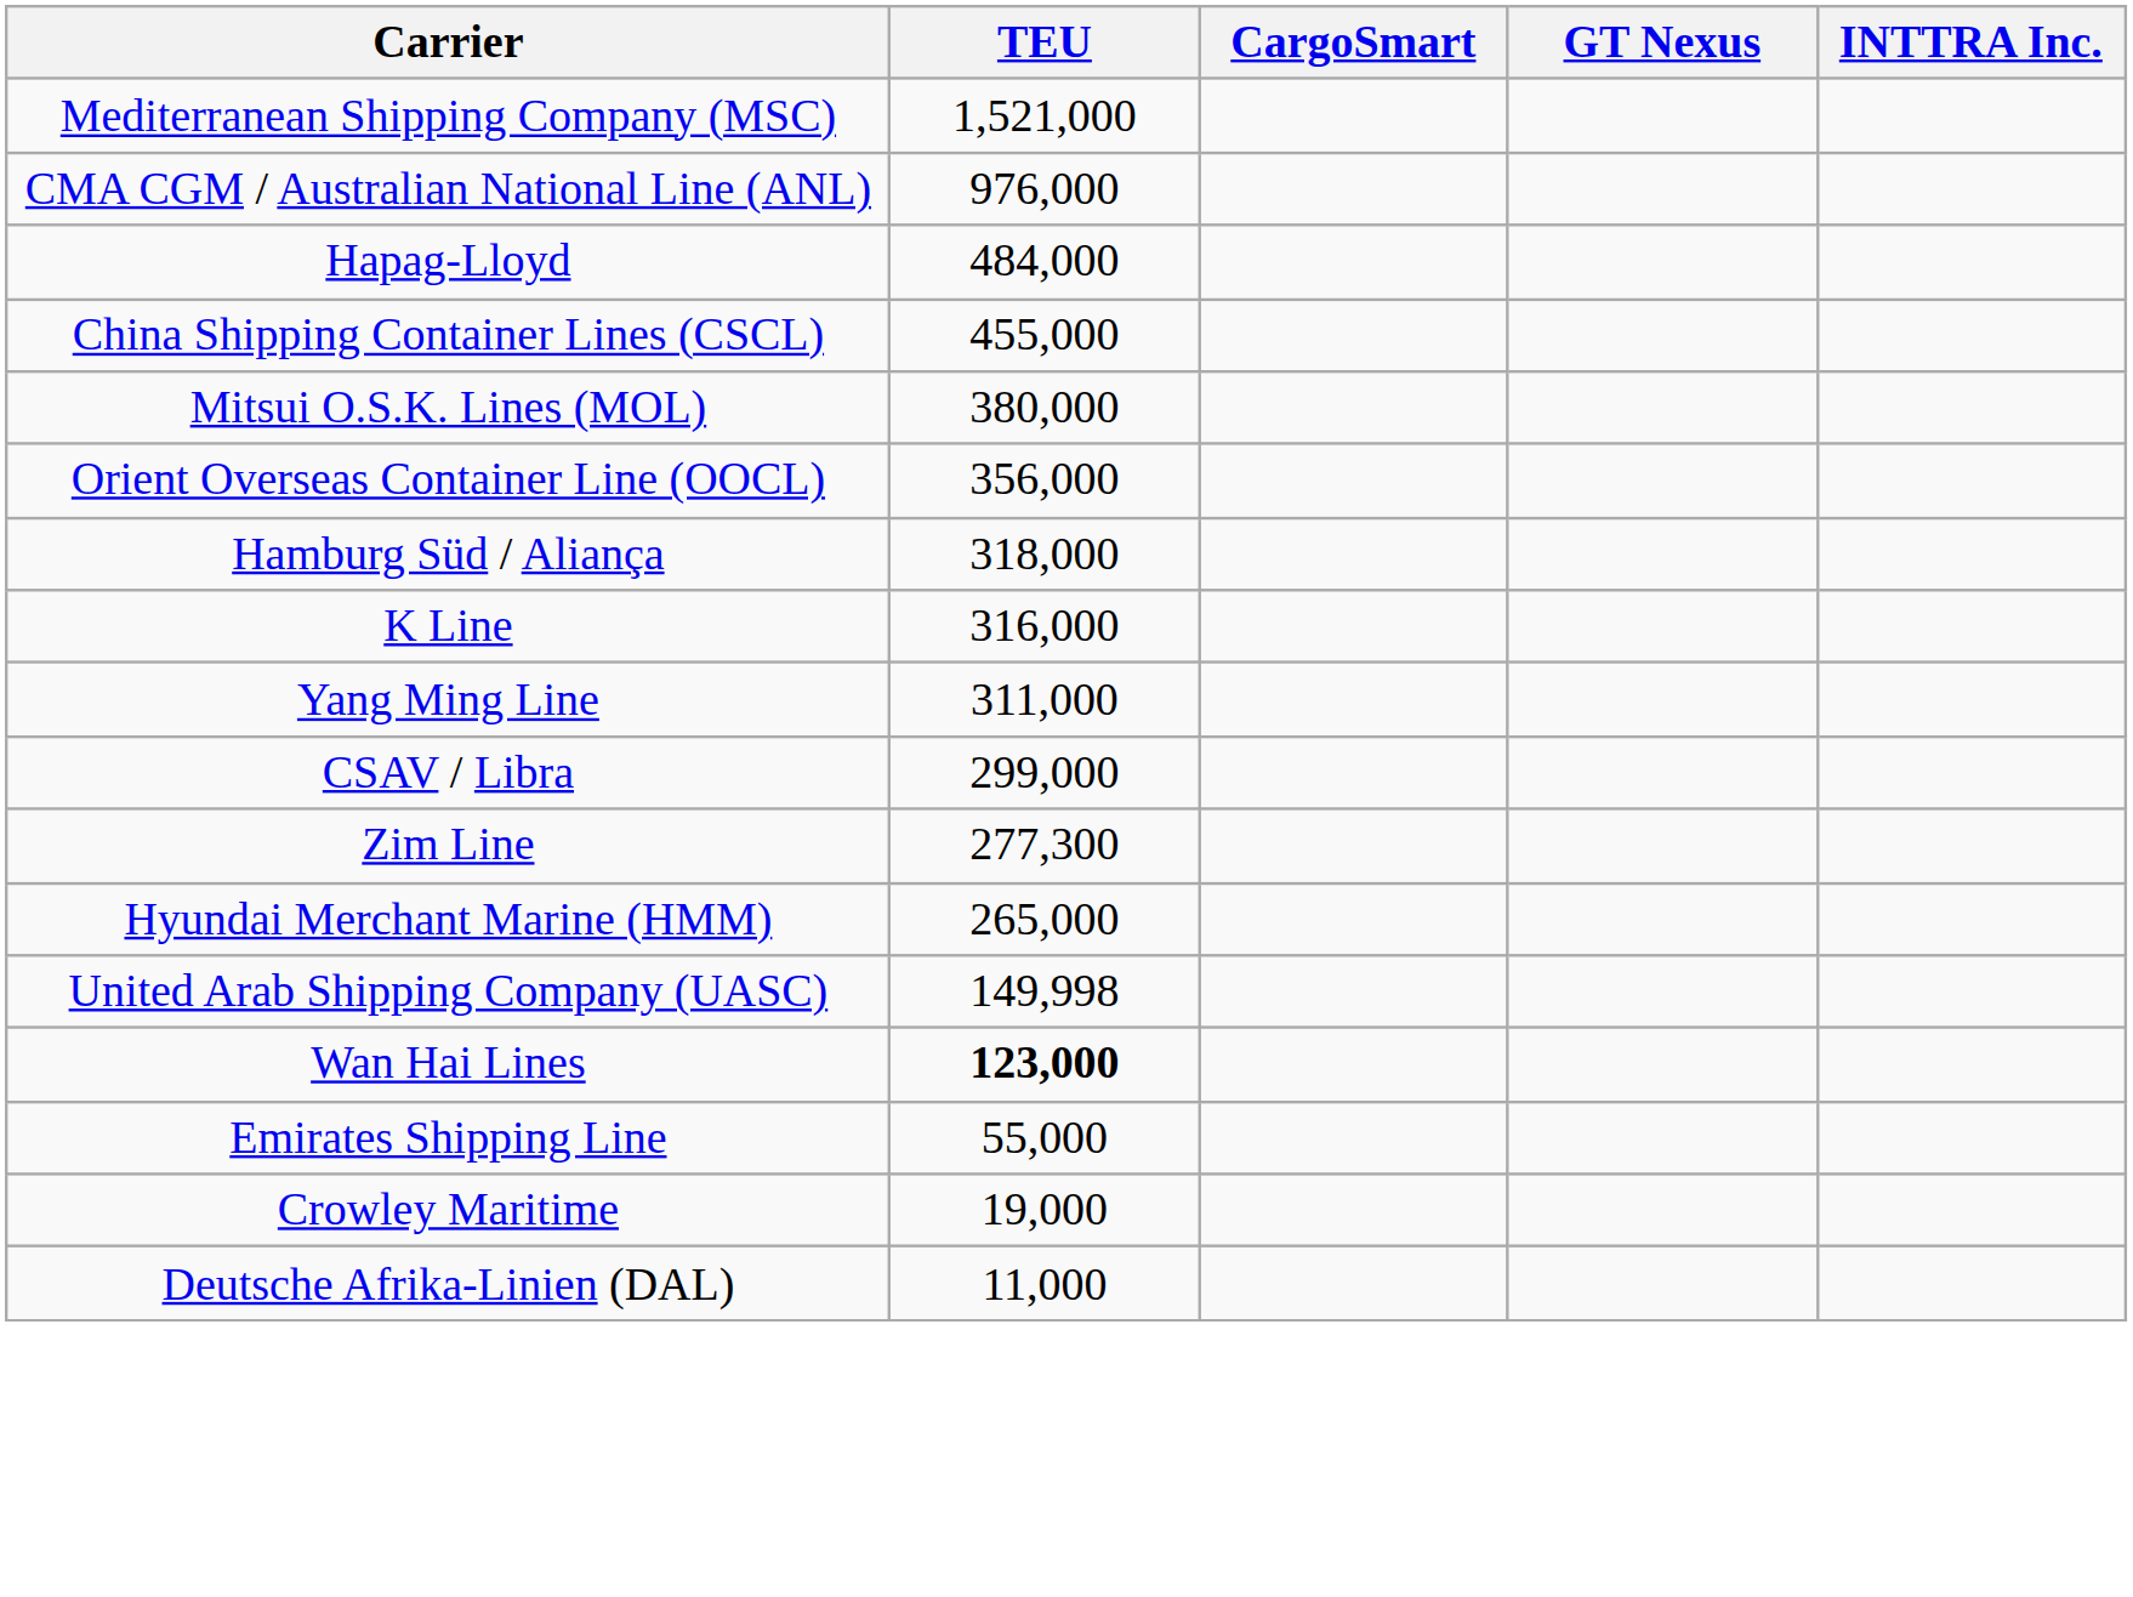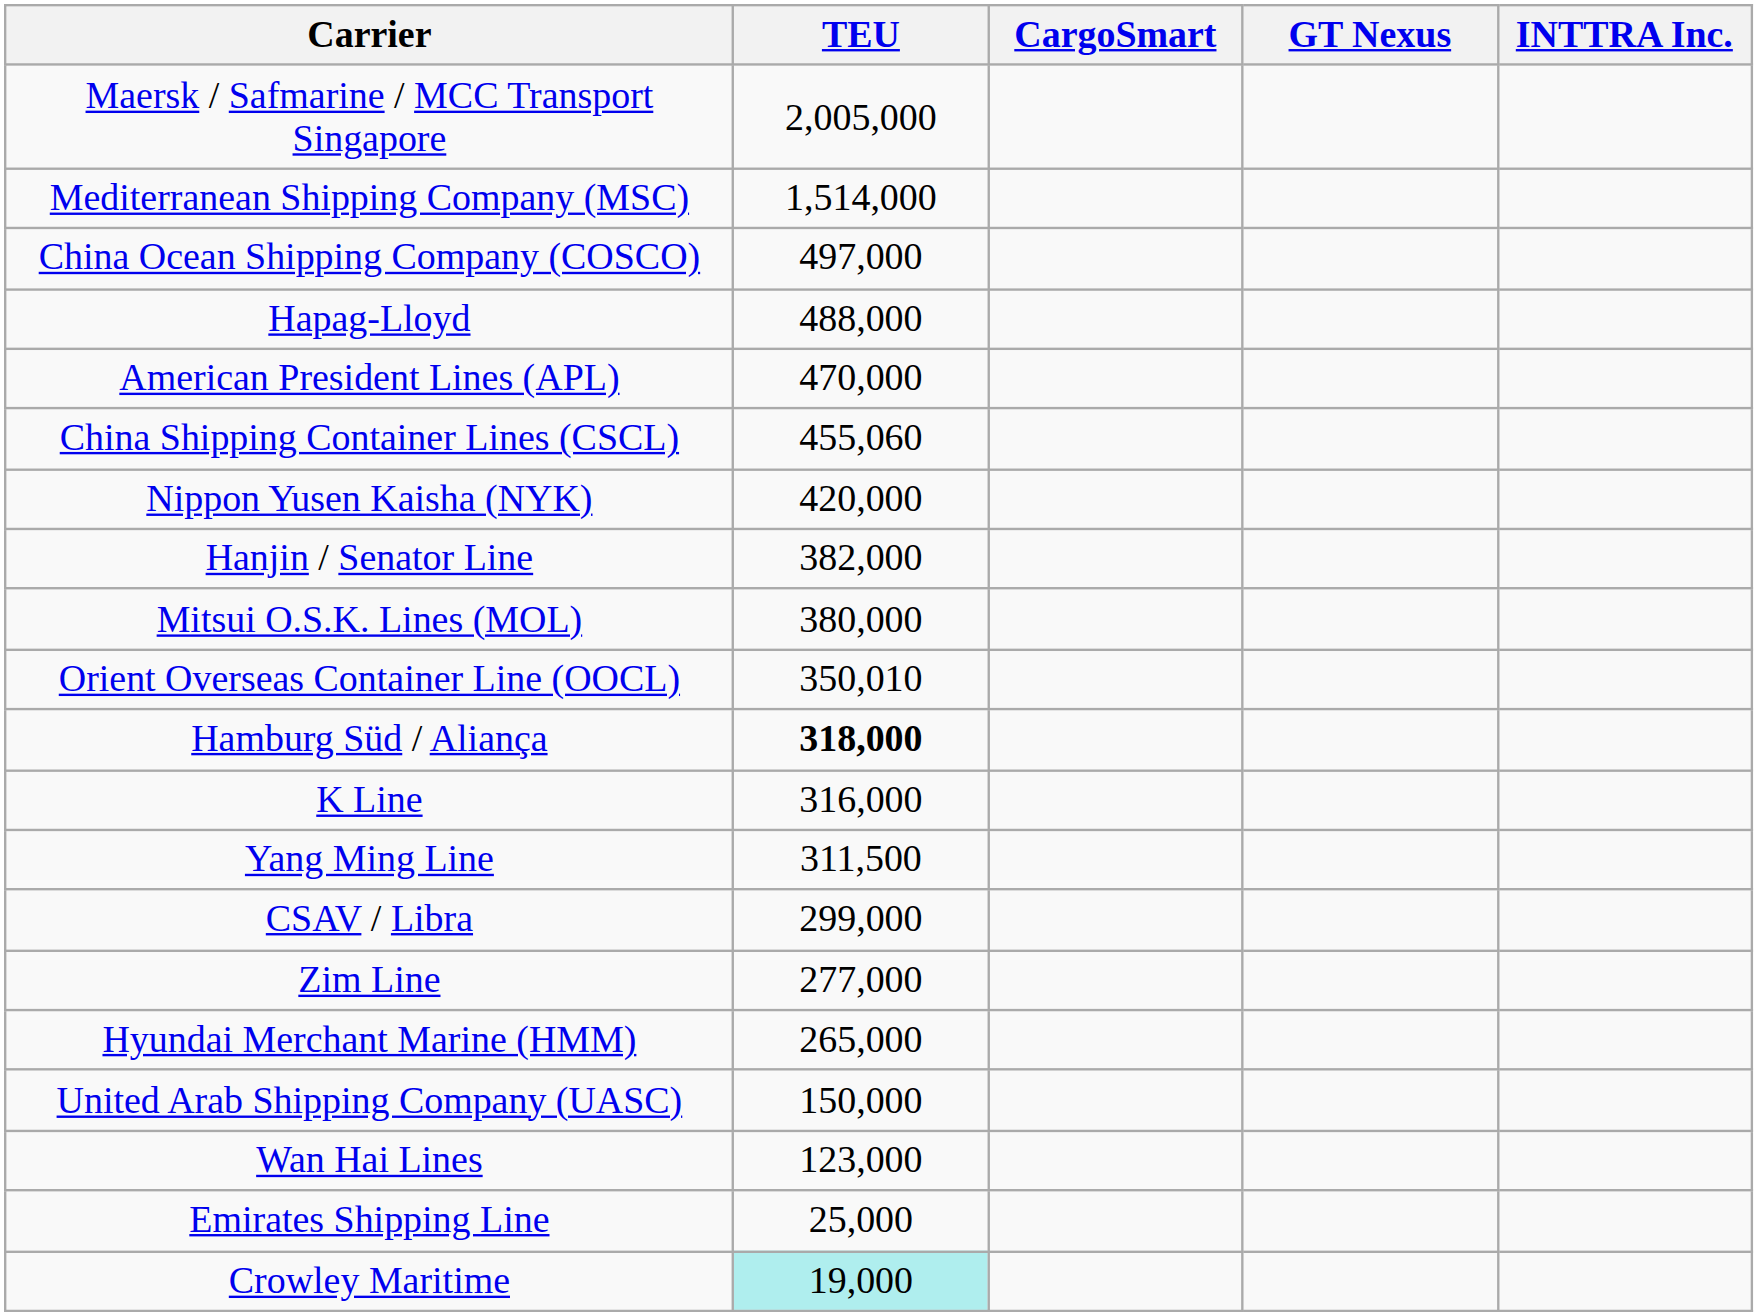 <table class="wikitable" style="text-align: center">
 <tr>
 <th scope="col" width="300">Carrier</th>
 <th scope="col" width="100"><a href='#'>TEU</a></th>
 <th scope="col" width="100"><a href='#'>CargoSmart</a></th>
 <th scope="col" width="100"><a href='#'>GT Nexus</a></th>
 <th scope="col" width="100"><a href='#'>INTTRA Inc.</a></th>
 </tr>
 <tr>
-<td><a href='#'>Mediterranean Shipping Company (MSC)</a></td>
-<td>1,521,000</td>
+<td><a href='#'>Maersk</a> / <a href='#'>Safmarine</a> / <a href='#'>MCC Transport Singapore</a></td>
+<td>2,005,000</td>
 <td></td>
 <td></td>
 <td></td>
 </tr>
 <tr>
-<td><a href='#'>CMA CGM</a> / <a href='#'>Australian National Line (ANL)</a></td>
-<td>976,000</td>
+<td><a href='#'>Mediterranean Shipping Company (MSC)</a></td>
+<td>1,514,000</td>
+<td></td>
+<td></td>
+<td></td>
+</tr>
+<tr>
+<td><a href='#'>China Ocean Shipping Company (COSCO)</a></td>
+<td>497,000</td>
 <td></td>
 <td></td>
 <td></td>
 </tr>
 <tr>
 <td><a href='#'>Hapag-Lloyd</a></td>
-<td>484,000</td>
+<td>488,000</td>
+<td></td>
+<td></td>
+<td></td>
+</tr>
+<tr>
+<td><a href='#'>American President Lines (APL)</a></td>
+<td>470,000</td>
 <td></td>
 <td></td>
 <td></td>
 </tr>
 <tr>
 <td><a href='#'>China Shipping Container Lines (CSCL)</a></td>
-<td>455,000</td>
+<td>455,060</td>
+<td></td>
+<td></td>
+<td></td>
+</tr>
+<tr>
+<td><a href='#'>Nippon Yusen Kaisha (NYK)</a></td>
+<td>420,000</td>
+<td></td>
+<td></td>
+<td></td>
+</tr>
+<tr>
+<td><a href='#'>Hanjin</a> / <a href='#'>Senator Line</a></td>
+<td>382,000</td>
 <td></td>
 <td></td>
 <td></td>
 </tr>
 <tr>
 <td><a href='#'>Mitsui O.S.K. Lines (MOL)</a></td>
 <td>380,000</td>
 <td></td>
 <td></td>
 <td></td>
 </tr>
 <tr>
 <td><a href='#'>Orient Overseas Container Line (OOCL)</a></td>
-<td>356,000</td>
+<td>350,010</td>
 <td></td>
 <td></td>
 <td></td>
 </tr>
 <tr>
 <td><a href='#'>Hamburg Süd</a> / <a href='#'>Aliança</a></td>
-<td>318,000</td>
+<td><strong>318,000</strong></td>
 <td></td>
 <td></td>
 <td></td>
 </tr>
 <tr>
 <td><a href='#'>K Line</a></td>
 <td>316,000</td>
 <td></td>
 <td></td>
 <td></td>
 </tr>
 <tr>
 <td><a href='#'>Yang Ming Line</a></td>
-<td>311,000</td>
+<td>311,500</td>
 <td></td>
 <td></td>
 <td></td>
 </tr>
 <tr>
 <td><a href='#'>CSAV</a> / <a href='#'>Libra</a></td>
 <td>299,000</td>
 <td></td>
 <td></td>
 <td></td>
 </tr>
 <tr>
 <td><a href='#'>Zim Line</a></td>
-<td>277,300</td>
+<td>277,000</td>
 <td></td>
 <td></td>
 <td></td>
 </tr>
 <tr>
 <td><a href='#'>Hyundai Merchant Marine (HMM)</a></td>
 <td>265,000</td>
 <td></td>
 <td></td>
 <td></td>
 </tr>
 <tr>
 <td><a href='#'>United Arab Shipping Company (UASC)</a></td>
-<td>149,998</td>
+<td>150,000</td>
 <td></td>
 <td></td>
 <td></td>
 </tr>
 <tr>
 <td><a href='#'>Wan Hai Lines</a></td>
-<td><strong>123,000</strong></td>
+<td>123,000</td>
 <td></td>
 <td></td>
 <td></td>
 </tr>
 <tr>
 <td><a href='#'>Emirates Shipping Line</a></td>
-<td>55,000</td>
+<td>25,000</td>
 <td></td>
 <td></td>
 <td></td>
 </tr>
 <tr>
 <td><a href='#'>Crowley Maritime</a></td>
-<td>19,000</td>
-<td></td>
-<td></td>
-<td></td>
-</tr>
-<tr>
-<td><a href='#'>Deutsche Afrika-Linien</a> (DAL)</td>
-<td>11,000</td>
+<td style="background: paleturquoise;">19,000</td>
 <td></td>
 <td></td>
 <td></td>
 </tr>
 <tr>
 </tr>
 </table>
